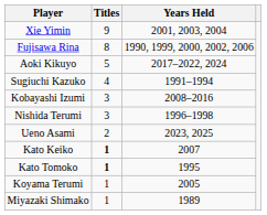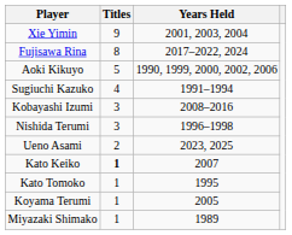 <table class="wikitable sortable mw-collapsible mw-collapsed" style="text-align: center;">
 <tr>
 <th>Player</th>
 <th>Titles</th>
 <th>Years Held</th>
 <th></th>
 </tr>
 <tr>
 <td><a href='#'>Xie Yimin</a></td>
 <td>9</td>
 <td>2001, 2003, 2004</td>
 </tr>
 <tr>
 <td><a href='#'>Fujisawa Rina</a></td>
 <td>8</td>
-<td>1990, 1999, 2000, 2002, 2006</td>
+<td>2017–2022, 2024</td>
 </tr>
 <tr>
 <td>Aoki Kikuyo</td>
 <td>5</td>
-<td>2017–2022, 2024</td>
+<td>1990, 1999, 2000, 2002, 2006</td>
 </tr>
 <tr>
 <td>Sugiuchi Kazuko</td>
 <td>4</td>
 <td>1991–1994</td>
 </tr>
 <tr>
 <td>Kobayashi Izumi</td>
 <td>3</td>
 <td>2008–2016</td>
 </tr>
 <tr>
 <td>Nishida Terumi</td>
 <td>3</td>
 <td>1996–1998</td>
 </tr>
 <tr>
 <td>Ueno Asami</td>
 <td>2</td>
 <td>2023, 2025</td>
 </tr>
 <tr>
 <td>Kato Keiko</td>
 <td><strong>1</strong></td>
 <td>2007</td>
 </tr>
 <tr>
 <td>Kato Tomoko</td>
-<td><strong>1</strong></td>
+<td>1</td>
 <td>1995</td>
 </tr>
 <tr>
 <td>Koyama Terumi</td>
 <td>1</td>
 <td>2005</td>
 </tr>
 <tr>
 <td>Miyazaki Shimako</td>
 <td>1</td>
 <td>1989</td>
 </tr>
 </table>
